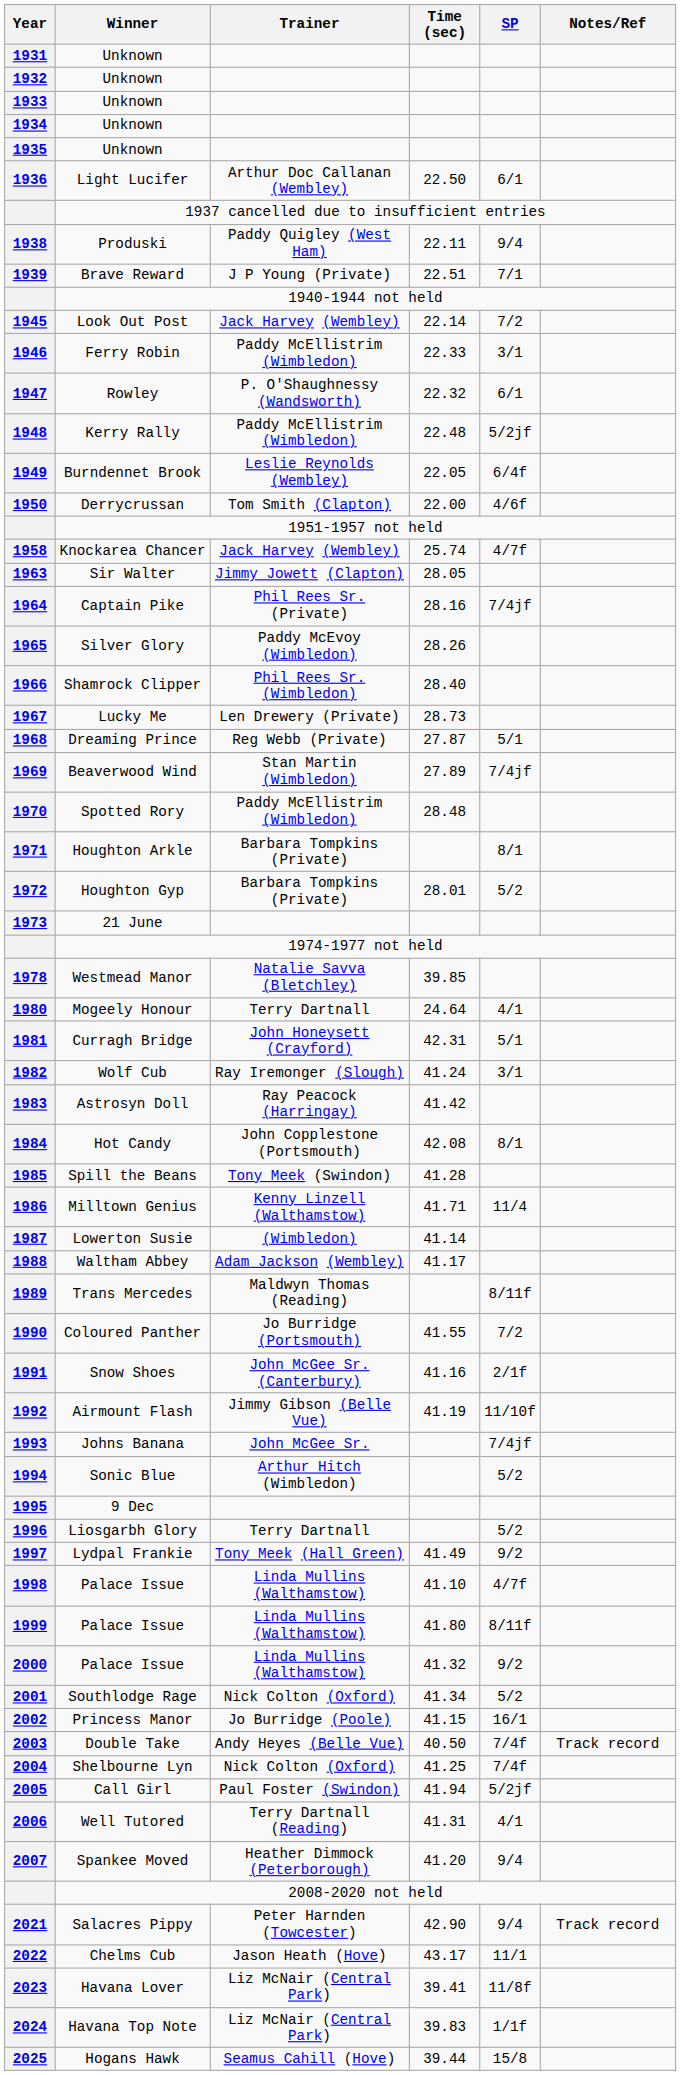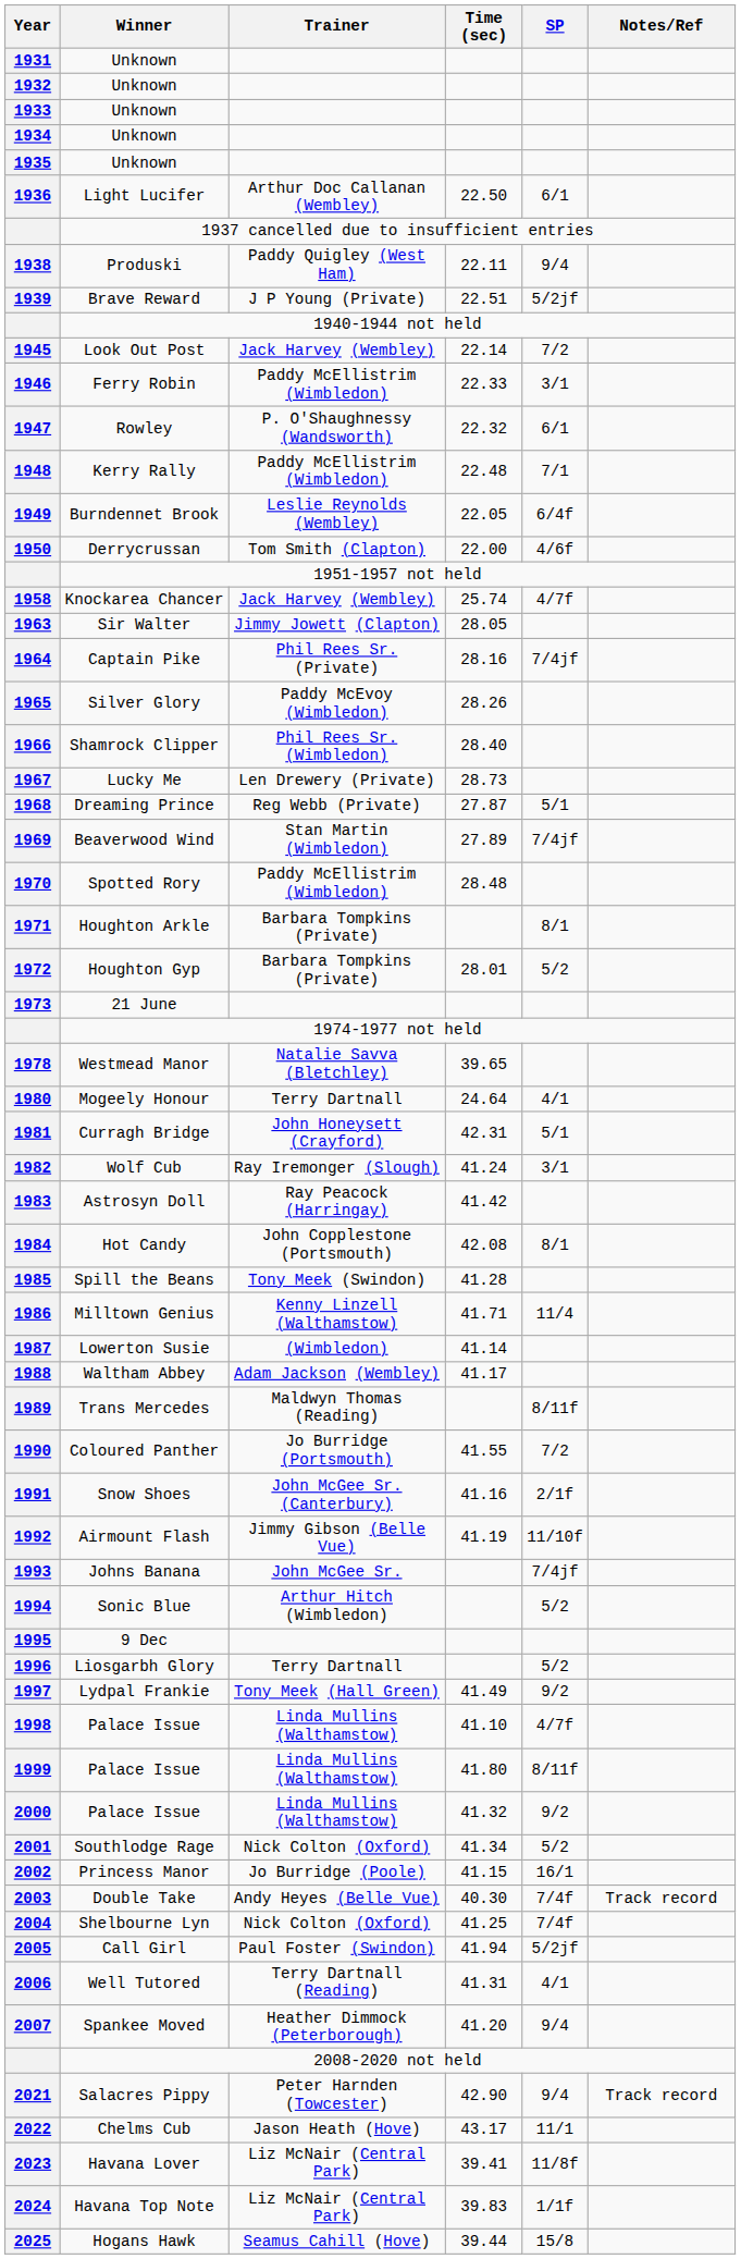 <table class="wikitable" style="text-align:center">
 <tr>
 <th width=50>Year</th>
 <th width=180>Winner</th>
 <th width=250>Trainer</th>
 <th width=80>Time (sec)</th>
 <th width=50><a href='#'>SP</a></th>
 <th width=170>Notes/Ref</th>
 </tr>
 <tr>
 <th><a href='#'>1931</a></th>
 <td>Unknown</td>
 <td></td>
 <td></td>
 <td></td>
 <td></td>
 </tr>
 <tr>
 <th><a href='#'>1932</a></th>
 <td>Unknown</td>
 <td></td>
 <td></td>
 <td></td>
 <td></td>
 </tr>
 <tr>
 <th><a href='#'>1933</a></th>
 <td>Unknown</td>
 <td></td>
 <td></td>
 <td></td>
 <td></td>
 </tr>
 <tr>
 <th><a href='#'>1934</a></th>
 <td>Unknown</td>
 <td></td>
 <td></td>
 <td></td>
 <td></td>
 </tr>
 <tr>
 <th><a href='#'>1935</a></th>
 <td>Unknown</td>
 <td></td>
 <td></td>
 <td></td>
 <td></td>
 </tr>
 <tr>
 <th><a href='#'>1936</a></th>
 <td>Light Lucifer</td>
 <td>Arthur Doc Callanan <a href='#'>(Wembley)</a></td>
 <td>22.50</td>
 <td>6/1</td>
 <td></td>
 </tr>
 <tr>
 <th></th>
 <td colspan=5>1937 cancelled due to insufficient entries</td>
 </tr>
 <tr>
 <th><a href='#'>1938</a></th>
 <td>Produski</td>
 <td>Paddy Quigley <a href='#'>(West Ham)</a></td>
 <td>22.11</td>
 <td>9/4</td>
 <td></td>
 </tr>
 <tr>
 <th><a href='#'>1939</a></th>
 <td>Brave Reward</td>
 <td>J P Young (Private)</td>
 <td>22.51</td>
-<td>7/1</td>
+<td>5/2jf</td>
 <td></td>
 </tr>
 <tr>
 <th></th>
 <td colspan=5>1940-1944 not held</td>
 </tr>
 <tr>
 <th><a href='#'>1945</a></th>
 <td>Look Out Post</td>
 <td><a href='#'>Jack Harvey</a> <a href='#'>(Wembley)</a></td>
 <td>22.14</td>
 <td>7/2</td>
 <td></td>
 </tr>
 <tr>
 <th><a href='#'>1946</a></th>
 <td>Ferry Robin</td>
 <td>Paddy McEllistrim <a href='#'>(Wimbledon)</a></td>
 <td>22.33</td>
 <td>3/1</td>
 <td></td>
 </tr>
 <tr>
 <th><a href='#'>1947</a></th>
 <td>Rowley</td>
 <td>P. O'Shaughnessy <a href='#'>(Wandsworth)</a></td>
 <td>22.32</td>
 <td>6/1</td>
 <td></td>
 </tr>
 <tr>
 <th><a href='#'>1948</a></th>
 <td>Kerry Rally</td>
 <td>Paddy McEllistrim <a href='#'>(Wimbledon)</a></td>
 <td>22.48</td>
-<td>5/2jf</td>
+<td>7/1</td>
 <td></td>
 </tr>
 <tr>
 <th><a href='#'>1949</a></th>
 <td>Burndennet Brook</td>
 <td><a href='#'>Leslie Reynolds</a> <a href='#'>(Wembley)</a></td>
 <td>22.05</td>
 <td>6/4f</td>
 <td></td>
 </tr>
 <tr>
 <th><a href='#'>1950</a></th>
 <td>Derrycrussan</td>
 <td>Tom Smith <a href='#'>(Clapton)</a></td>
 <td>22.00</td>
 <td>4/6f</td>
 <td></td>
 </tr>
 <tr>
 <th></th>
 <td colspan=5>1951-1957 not held</td>
 </tr>
 <tr>
 <th><a href='#'>1958</a></th>
 <td>Knockarea Chancer</td>
 <td><a href='#'>Jack Harvey</a> <a href='#'>(Wembley)</a></td>
 <td>25.74</td>
 <td>4/7f</td>
 <td></td>
 </tr>
 <tr>
 <th><a href='#'>1963</a></th>
 <td>Sir Walter</td>
 <td><a href='#'>Jimmy Jowett</a> <a href='#'>(Clapton)</a></td>
 <td>28.05</td>
 <td></td>
 <td></td>
 </tr>
 <tr>
 <th><a href='#'>1964</a></th>
 <td>Captain Pike</td>
 <td><a href='#'>Phil Rees Sr.</a> (Private)</td>
 <td>28.16</td>
 <td>7/4jf</td>
 <td></td>
 </tr>
 <tr>
 <th><a href='#'>1965</a></th>
 <td>Silver Glory</td>
 <td>Paddy McEvoy <a href='#'>(Wimbledon)</a></td>
 <td>28.26</td>
 <td></td>
 <td></td>
 </tr>
 <tr>
 <th><a href='#'>1966</a></th>
 <td>Shamrock Clipper</td>
 <td><a href='#'>Phil Rees Sr.</a> <a href='#'>(Wimbledon)</a></td>
 <td>28.40</td>
 <td></td>
 <td></td>
 </tr>
 <tr>
 <th><a href='#'>1967</a></th>
 <td>Lucky Me</td>
 <td>Len Drewery (Private)</td>
 <td>28.73</td>
 <td></td>
 <td></td>
 </tr>
 <tr>
 <th><a href='#'>1968</a></th>
 <td>Dreaming Prince</td>
 <td>Reg Webb (Private)</td>
 <td>27.87</td>
 <td>5/1</td>
 <td></td>
 </tr>
 <tr>
 <th><a href='#'>1969</a></th>
 <td>Beaverwood Wind</td>
 <td>Stan Martin <a href='#'>(Wimbledon)</a></td>
 <td>27.89</td>
 <td>7/4jf</td>
 <td></td>
 </tr>
 <tr>
 <th><a href='#'>1970</a></th>
 <td>Spotted Rory</td>
 <td>Paddy McEllistrim <a href='#'>(Wimbledon)</a></td>
 <td>28.48</td>
 <td></td>
 <td></td>
 </tr>
 <tr>
 <th><a href='#'>1971</a></th>
 <td>Houghton Arkle</td>
 <td>Barbara Tompkins (Private)</td>
 <td></td>
 <td>8/1</td>
 <td></td>
 </tr>
 <tr>
 <th><a href='#'>1972</a></th>
 <td>Houghton Gyp</td>
 <td>Barbara Tompkins (Private)</td>
 <td>28.01</td>
 <td>5/2</td>
 <td></td>
 </tr>
 <tr>
 <th><a href='#'>1973</a></th>
 <td>21 June</td>
 <td></td>
 <td></td>
 <td></td>
 <td></td>
 </tr>
 <tr>
 <th></th>
 <td colspan=5>1974-1977 not held</td>
 </tr>
 <tr>
 <th><a href='#'>1978</a></th>
 <td>Westmead Manor</td>
 <td><a href='#'>Natalie Savva</a> <a href='#'>(Bletchley)</a></td>
-<td>39.85</td>
+<td>39.65</td>
 <td></td>
 <td></td>
 </tr>
 <tr>
 <th><a href='#'>1980</a></th>
 <td>Mogeely Honour</td>
 <td>Terry Dartnall</td>
 <td>24.64</td>
 <td>4/1</td>
 <td></td>
 </tr>
 <tr>
 <th><a href='#'>1981</a></th>
 <td>Curragh Bridge</td>
 <td><a href='#'>John Honeysett</a> <a href='#'>(Crayford)</a></td>
 <td>42.31</td>
 <td>5/1</td>
 <td></td>
 </tr>
 <tr>
 <th><a href='#'>1982</a></th>
 <td>Wolf Cub</td>
 <td>Ray Iremonger <a href='#'>(Slough)</a></td>
 <td>41.24</td>
 <td>3/1</td>
 <td></td>
 </tr>
 <tr>
 <th><a href='#'>1983</a></th>
 <td>Astrosyn Doll</td>
 <td>Ray Peacock <a href='#'>(Harringay)</a></td>
 <td>41.42</td>
 <td></td>
 <td></td>
 </tr>
 <tr>
 <th><a href='#'>1984</a></th>
 <td>Hot Candy</td>
 <td>John Copplestone (Portsmouth)</td>
 <td>42.08</td>
 <td>8/1</td>
 <td></td>
 </tr>
 <tr>
 <th><a href='#'>1985</a></th>
 <td>Spill the Beans</td>
 <td><a href='#'>Tony Meek</a> (Swindon)</td>
 <td>41.28</td>
 <td></td>
 <td></td>
 </tr>
 <tr>
 <th><a href='#'>1986</a></th>
 <td>Milltown Genius</td>
 <td><a href='#'>Kenny Linzell</a> <a href='#'>(Walthamstow)</a></td>
 <td>41.71</td>
 <td>11/4</td>
 <td></td>
 </tr>
 <tr>
 <th><a href='#'>1987</a></th>
 <td>Lowerton Susie</td>
 <td><a href='#'>(Wimbledon)</a></td>
 <td>41.14</td>
 <td></td>
 <td></td>
 </tr>
 <tr>
 <th><a href='#'>1988</a></th>
 <td>Waltham Abbey</td>
 <td><a href='#'>Adam Jackson</a> <a href='#'>(Wembley)</a></td>
 <td>41.17</td>
 <td></td>
 <td></td>
 </tr>
 <tr>
 <th><a href='#'>1989</a></th>
 <td>Trans Mercedes</td>
 <td>Maldwyn Thomas (Reading)</td>
 <td></td>
 <td>8/11f</td>
 <td></td>
 </tr>
 <tr>
 <th><a href='#'>1990</a></th>
 <td>Coloured Panther</td>
 <td>Jo Burridge <a href='#'>(Portsmouth)</a></td>
 <td>41.55</td>
 <td>7/2</td>
 <td></td>
 </tr>
 <tr>
 <th><a href='#'>1991</a></th>
 <td>Snow Shoes</td>
 <td><a href='#'>John McGee Sr.</a> <a href='#'>(Canterbury)</a></td>
 <td>41.16</td>
 <td>2/1f</td>
 <td></td>
 </tr>
 <tr>
 <th><a href='#'>1992</a></th>
 <td>Airmount Flash</td>
 <td>Jimmy Gibson <a href='#'>(Belle Vue)</a></td>
 <td>41.19</td>
 <td>11/10f</td>
 <td></td>
 </tr>
 <tr>
 <th><a href='#'>1993</a></th>
 <td>Johns Banana</td>
 <td><a href='#'>John McGee Sr.</a></td>
 <td></td>
 <td>7/4jf</td>
 <td></td>
 </tr>
 <tr>
 <th><a href='#'>1994</a></th>
 <td>Sonic Blue</td>
 <td><a href='#'>Arthur Hitch</a> (Wimbledon)</td>
 <td></td>
 <td>5/2</td>
 <td></td>
 </tr>
 <tr>
 <th><a href='#'>1995</a></th>
 <td>9 Dec</td>
 <td></td>
 <td></td>
 <td></td>
 <td></td>
 </tr>
 <tr>
 <th><a href='#'>1996</a></th>
 <td>Liosgarbh Glory</td>
 <td>Terry Dartnall</td>
 <td></td>
 <td>5/2</td>
 <td></td>
 </tr>
 <tr>
 <th><a href='#'>1997</a></th>
 <td>Lydpal Frankie</td>
 <td><a href='#'>Tony Meek</a> <a href='#'>(Hall Green)</a></td>
 <td>41.49</td>
 <td>9/2</td>
 <td></td>
 </tr>
 <tr>
 <th><a href='#'>1998</a></th>
 <td>Palace Issue</td>
 <td><a href='#'>Linda Mullins</a> <a href='#'>(Walthamstow)</a></td>
 <td>41.10</td>
 <td>4/7f</td>
 <td></td>
 </tr>
 <tr>
 <th><a href='#'>1999</a></th>
 <td>Palace Issue</td>
 <td><a href='#'>Linda Mullins</a> <a href='#'>(Walthamstow)</a></td>
 <td>41.80</td>
 <td>8/11f</td>
 <td></td>
 </tr>
 <tr>
 <th><a href='#'>2000</a></th>
 <td>Palace Issue</td>
 <td><a href='#'>Linda Mullins</a> <a href='#'>(Walthamstow)</a></td>
 <td>41.32</td>
 <td>9/2</td>
 <td></td>
 </tr>
 <tr>
 <th><a href='#'>2001</a></th>
 <td>Southlodge Rage</td>
 <td>Nick Colton <a href='#'>(Oxford)</a></td>
 <td>41.34</td>
 <td>5/2</td>
 <td></td>
 </tr>
 <tr>
 <th><a href='#'>2002</a></th>
 <td>Princess Manor</td>
 <td>Jo Burridge <a href='#'>(Poole)</a></td>
 <td>41.15</td>
 <td>16/1</td>
 <td></td>
 </tr>
 <tr>
 <th><a href='#'>2003</a></th>
 <td>Double Take</td>
 <td>Andy Heyes <a href='#'>(Belle Vue)</a></td>
-<td>40.50</td>
+<td>40.30</td>
 <td>7/4f</td>
 <td>Track record</td>
 </tr>
 <tr>
 <th><a href='#'>2004</a></th>
 <td>Shelbourne Lyn</td>
 <td>Nick Colton <a href='#'>(Oxford)</a></td>
 <td>41.25</td>
 <td>7/4f</td>
 <td></td>
 </tr>
 <tr>
 <th><a href='#'>2005</a></th>
 <td>Call Girl</td>
 <td>Paul Foster <a href='#'>(Swindon)</a></td>
 <td>41.94</td>
 <td>5/2jf</td>
 <td></td>
 </tr>
 <tr>
 <th><a href='#'>2006</a></th>
 <td>Well Tutored</td>
 <td>Terry Dartnall (<a href='#'>Reading</a>)</td>
 <td>41.31</td>
 <td>4/1</td>
 <td></td>
 </tr>
 <tr>
 <th><a href='#'>2007</a></th>
 <td>Spankee Moved</td>
 <td>Heather Dimmock <a href='#'>(Peterborough)</a></td>
 <td>41.20</td>
 <td>9/4</td>
 <td></td>
 </tr>
 <tr>
 <th></th>
 <td colspan=5>2008-2020 not held</td>
 </tr>
 <tr>
 <th><a href='#'>2021</a></th>
 <td>Salacres Pippy</td>
 <td>Peter Harnden (<a href='#'>Towcester</a>)</td>
 <td>42.90</td>
 <td>9/4</td>
 <td>Track record</td>
 </tr>
 <tr>
 <th><a href='#'>2022</a></th>
 <td>Chelms Cub</td>
 <td>Jason Heath (<a href='#'>Hove</a>)</td>
 <td>43.17</td>
 <td>11/1</td>
 <td></td>
 </tr>
 <tr>
 <th><a href='#'>2023</a></th>
 <td>Havana Lover</td>
 <td>Liz McNair (<a href='#'>Central Park</a>)</td>
 <td>39.41</td>
 <td>11/8f</td>
 <td></td>
 </tr>
 <tr>
 <th><a href='#'>2024</a></th>
 <td>Havana Top Note</td>
 <td>Liz McNair (<a href='#'>Central Park</a>)</td>
 <td>39.83</td>
 <td>1/1f</td>
 <td></td>
 </tr>
 <tr>
 <th><a href='#'>2025</a></th>
 <td>Hogans Hawk</td>
 <td><a href='#'>Seamus Cahill</a> (<a href='#'>Hove</a>)</td>
 <td>39.44</td>
 <td>15/8</td>
 <td></td>
 </tr>
 </table>
